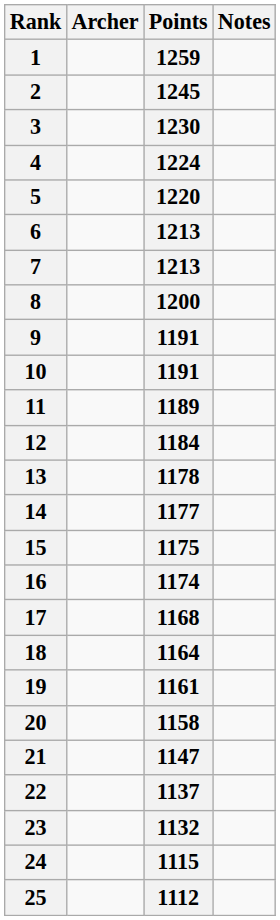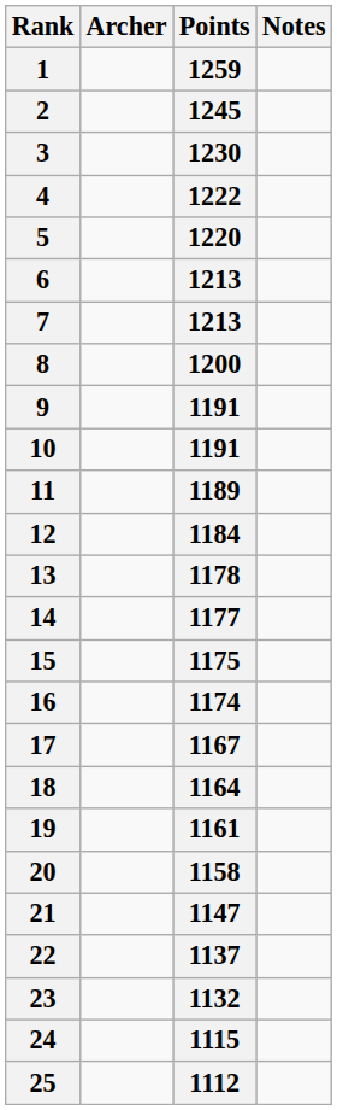 <table class=wikitable>
 <tr>
 <th>Rank</th>
 <th>Archer</th>
 <th>Points</th>
 <th>Notes</th>
 </tr>
 <tr>
 <th>1</th>
 <td></td>
 <th>1259</th>
 <td></td>
 </tr>
 <tr>
 <th>2</th>
 <td></td>
 <th>1245</th>
 <td></td>
 </tr>
 <tr>
 <th>3</th>
 <td></td>
 <th>1230</th>
 <td></td>
 </tr>
 <tr>
 <th>4</th>
 <td></td>
-<th>1224</th>
+<th>1222</th>
 <td></td>
 </tr>
 <tr>
 <th>5</th>
 <td></td>
 <th>1220</th>
 <td></td>
 </tr>
 <tr>
 <th>6</th>
 <td></td>
 <th>1213</th>
 <td></td>
 </tr>
 <tr>
 <th>7</th>
 <td></td>
 <th>1213</th>
 <td></td>
 </tr>
 <tr>
 <th>8</th>
 <td></td>
 <th>1200</th>
 <td></td>
 </tr>
 <tr>
 <th>9</th>
 <td></td>
 <th>1191</th>
 <td></td>
 </tr>
 <tr>
 <th>10</th>
 <td></td>
 <th>1191</th>
 <td></td>
 </tr>
 <tr>
 <th>11</th>
 <td></td>
 <th>1189</th>
 <td></td>
 </tr>
 <tr>
 <th>12</th>
 <td></td>
 <th>1184</th>
 <td></td>
 </tr>
 <tr>
 <th>13</th>
 <td></td>
 <th>1178</th>
 <td></td>
 </tr>
 <tr>
 <th>14</th>
 <td></td>
 <th>1177</th>
 <td></td>
 </tr>
 <tr>
 <th>15</th>
 <td></td>
 <th>1175</th>
 <td></td>
 </tr>
 <tr>
 <th>16</th>
 <td></td>
 <th>1174</th>
 <td></td>
 </tr>
 <tr>
 <th>17</th>
 <td></td>
-<th>1168</th>
+<th>1167</th>
 <td></td>
 </tr>
 <tr>
 <th>18</th>
 <td></td>
 <th>1164</th>
 <td></td>
 </tr>
 <tr>
 <th>19</th>
 <td></td>
 <th>1161</th>
 <td></td>
 </tr>
 <tr>
 <th>20</th>
 <td></td>
 <th>1158</th>
 <td></td>
 </tr>
 <tr>
 <th>21</th>
 <td></td>
 <th>1147</th>
 <td></td>
 </tr>
 <tr>
 <th>22</th>
 <td></td>
 <th>1137</th>
 <td></td>
 </tr>
 <tr>
 <th>23</th>
 <td></td>
 <th>1132</th>
 <td></td>
 </tr>
 <tr>
 <th>24</th>
 <td></td>
 <th>1115</th>
 <td></td>
 </tr>
 <tr>
 <th>25</th>
 <td></td>
 <th>1112</th>
 <td></td>
 </tr>
 </table>
